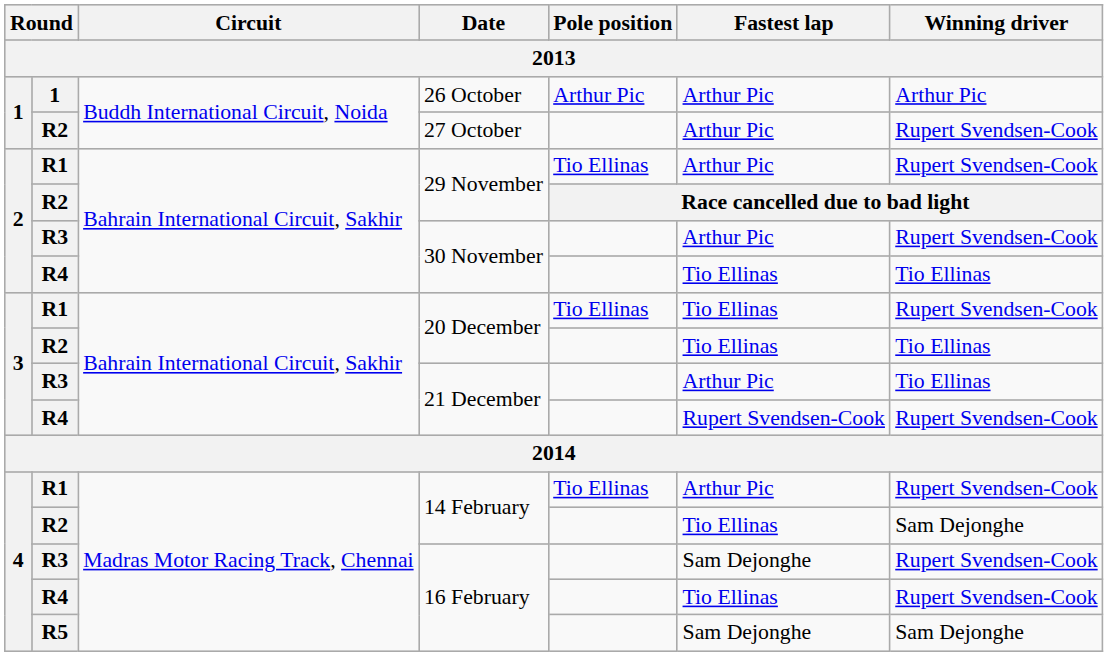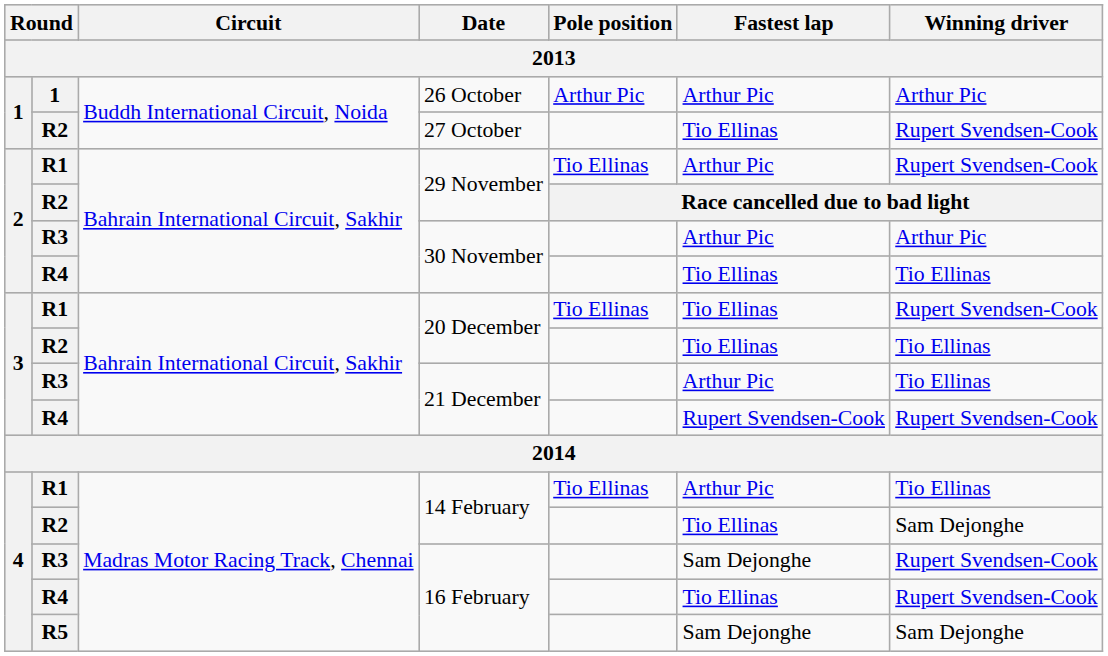 <table class="wikitable" style="font-size: 85%">
 <tr>
 <th colspan=2>Round</th>
 <th>Circuit</th>
 <th>Date</th>
 <th>Pole position</th>
 <th>Fastest lap</th>
 <th>Winning driver</th>
 </tr>
 <tr>
 <th colspan=7>2013</th>
 </tr>
 <tr>
 <th rowspan=2>1</th>
 <th>1</th>
 <td rowspan=2> <a href='#'>Buddh International Circuit</a>, <a href='#'>Noida</a></td>
 <td>26 October</td>
 <td> <a href='#'>Arthur Pic</a></td>
 <td> <a href='#'>Arthur Pic</a></td>
 <td> <a href='#'>Arthur Pic</a></td>
 </tr>
 <tr>
 <th>R2</th>
 <td>27 October</td>
 <td></td>
-<td> <a href='#'>Arthur Pic</a></td>
+<td> <a href='#'>Tio Ellinas</a></td>
 <td> <a href='#'>Rupert Svendsen-Cook</a></td>
 </tr>
 <tr>
 <th rowspan=4>2</th>
 <th>R1</th>
 <td rowspan=4> <a href='#'>Bahrain International Circuit</a>, <a href='#'>Sakhir</a></td>
 <td rowspan=2>29 November</td>
 <td> <a href='#'>Tio Ellinas</a></td>
 <td> <a href='#'>Arthur Pic</a></td>
 <td> <a href='#'>Rupert Svendsen-Cook</a></td>
 </tr>
 <tr>
 <th>R2</th>
 <th colspan=3>Race cancelled due to bad light</th>
 </tr>
 <tr>
 <th>R3</th>
 <td rowspan=2>30 November</td>
 <td></td>
 <td> <a href='#'>Arthur Pic</a></td>
-<td> <a href='#'>Rupert Svendsen-Cook</a></td>
+<td> <a href='#'>Arthur Pic</a></td>
 </tr>
 <tr>
 <th>R4</th>
 <td></td>
 <td> <a href='#'>Tio Ellinas</a></td>
 <td> <a href='#'>Tio Ellinas</a></td>
 </tr>
 <tr>
 <th rowspan=4>3</th>
 <th>R1</th>
 <td rowspan=4> <a href='#'>Bahrain International Circuit</a>, <a href='#'>Sakhir</a></td>
 <td rowspan=2>20 December</td>
 <td> <a href='#'>Tio Ellinas</a></td>
 <td> <a href='#'>Tio Ellinas</a></td>
 <td> <a href='#'>Rupert Svendsen-Cook</a></td>
 </tr>
 <tr>
 <th>R2</th>
 <td></td>
 <td> <a href='#'>Tio Ellinas</a></td>
 <td> <a href='#'>Tio Ellinas</a></td>
 </tr>
 <tr>
 <th>R3</th>
 <td rowspan=2>21 December</td>
 <td></td>
 <td> <a href='#'>Arthur Pic</a></td>
 <td> <a href='#'>Tio Ellinas</a></td>
 </tr>
 <tr>
 <th>R4</th>
 <td></td>
 <td> <a href='#'>Rupert Svendsen-Cook</a></td>
 <td> <a href='#'>Rupert Svendsen-Cook</a></td>
 </tr>
 <tr>
 <th colspan=7>2014</th>
 </tr>
 <tr>
 <th rowspan=5>4</th>
 <th>R1</th>
 <td rowspan=5> <a href='#'>Madras Motor Racing Track</a>, <a href='#'>Chennai</a></td>
 <td rowspan=2>14 February</td>
 <td> <a href='#'>Tio Ellinas</a></td>
 <td> <a href='#'>Arthur Pic</a></td>
-<td> <a href='#'>Rupert Svendsen-Cook</a></td>
+<td> <a href='#'>Tio Ellinas</a></td>
 </tr>
 <tr>
 <th>R2</th>
 <td></td>
 <td> <a href='#'>Tio Ellinas</a></td>
 <td> Sam Dejonghe</td>
 </tr>
 <tr>
 <th>R3</th>
 <td rowspan=3>16 February</td>
 <td></td>
 <td> Sam Dejonghe</td>
 <td> <a href='#'>Rupert Svendsen-Cook</a></td>
 </tr>
 <tr>
 <th>R4</th>
 <td></td>
 <td> <a href='#'>Tio Ellinas</a></td>
 <td> <a href='#'>Rupert Svendsen-Cook</a></td>
 </tr>
 <tr>
 <th>R5</th>
 <td></td>
 <td> Sam Dejonghe</td>
 <td> Sam Dejonghe</td>
 </tr>
 </table>
